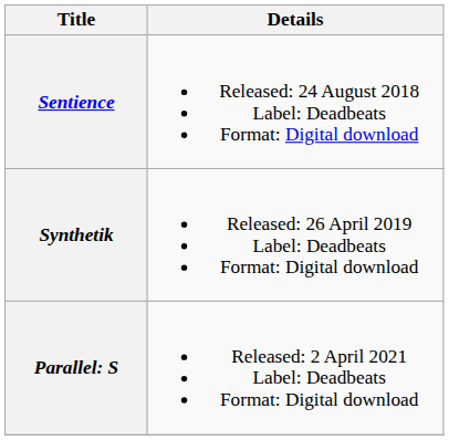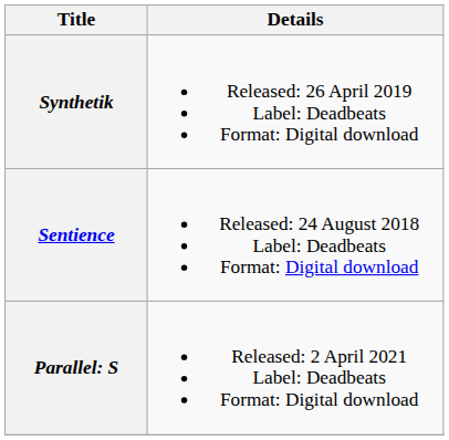 <table class="wikitable plainrowheaders" style="text-align:center;">
 <tr>
 <th style="width:7em;">Title</th>
 <th style="width:15em;">Details</th>
 </tr>
 <tr>
+<th scope="row"><em>Synthetik</em></th>
+<td><br><ul><li>Released: 26 April 2019</li><li>Label: Deadbeats</li><li>Format: Digital download</li></ul></td>
+</tr>
+<tr>
 <th scope="row"><em><a href='#'>Sentience</a></em></th>
 <td><br><ul><li>Released: 24 August 2018</li><li>Label: Deadbeats</li><li>Format: <a href='#'>Digital download</a></li></ul></td>
-</tr>
-<tr>
-<th scope="row"><em>Synthetik</em></th>
-<td><br><ul><li>Released: 26 April 2019</li><li>Label: Deadbeats</li><li>Format: Digital download</li></ul></td>
 </tr>
 <tr>
 <th scope="row"><em>Parallel: S</em></th>
 <td><br><ul><li>Released: 2 April 2021</li><li>Label: Deadbeats</li><li>Format: Digital download</li></ul></td>
 </tr>
 <tr>
 </tr>
 </table>
